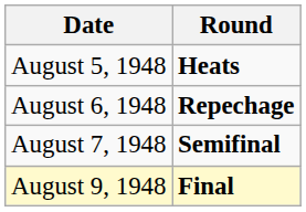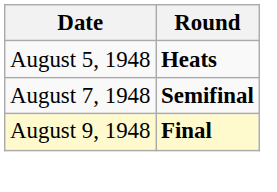 <table class="wikitable">
 <tr>
 <th>Date</th>
 <th>Round</th>
 </tr>
 <tr>
 <td>August 5, 1948</td>
 <td><strong>Heats</strong></td>
 </tr>
 <tr>
-<td>August 6, 1948</td>
-<td><strong>Repechage</strong></td>
-</tr>
-<tr>
 <td>August 7, 1948</td>
 <td><strong>Semifinal</strong></td>
 </tr>
 <tr>
 <td style=background:lemonchiffon>August 9, 1948</td>
 <td style=background:lemonchiffon><strong>Final</strong></td>
 </tr>
 </table>
